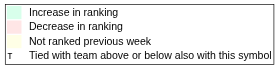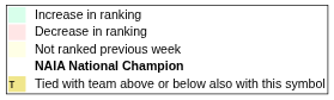 <table style="border:1px solid black;"  align=right>
 <tr>
 <td style="background:#D8FFEB; width:20px;"></td>
 <td> </td>
 <td>Increase in ranking</td>
 </tr>
 <tr>
 <td style="background:#FFE6E6; width:20px;"></td>
 <td> </td>
 <td>Decrease in ranking</td>
 </tr>
 <tr>
 <td style="background:#FFFFE6; width:20px;"></td>
 <td> </td>
 <td>Not ranked previous week</td>
 </tr>
 <tr>
-<td>т</td>
+<td style="width:20px;"></td>
+<td> </td>
+<td><strong>NAIA National Champion</strong></td>
+</tr>
+<tr>
+<td style="background: khaki;">т</td>
 <td></td>
 <td>Tied with team above or below also with this symbol</td>
 </tr>
 </table>
